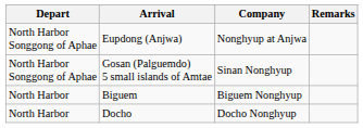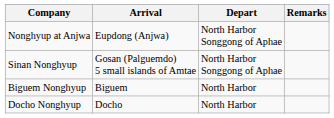 <table class="wikitable" style="margin:1em; font-size:90%;">
 <tr style="background:#b0c4de; text-align:center;">
+<th>Company</th>
+<th>Arrival</th>
 <th>Depart</th>
-<th>Arrival</th>
-<th>Company</th>
 <th>Remarks</th>
 </tr>
 <tr>
+<td>Nonghyup at Anjwa</td>
+<td>Eupdong (Anjwa)</td>
 <td>North Harbor <br> Songgong of Aphae</td>
-<td>Eupdong (Anjwa)</td>
-<td>Nonghyup at Anjwa</td>
 <td></td>
 </tr>
 <tr>
+<td>Sinan Nonghyup</td>
+<td>Gosan (Palguemdo)<br> 5 small islands of Amtae</td>
 <td>North Harbor <br> Songgong of Aphae</td>
-<td>Gosan (Palguemdo)<br> 5 small islands of Amtae</td>
-<td>Sinan Nonghyup</td>
 <td></td>
 </tr>
 <tr>
+<td>Biguem Nonghyup</td>
+<td>Biguem</td>
 <td>North Harbor</td>
-<td>Biguem</td>
-<td>Biguem Nonghyup</td>
 <td></td>
 </tr>
 <tr>
+<td>Docho Nonghyup</td>
+<td>Docho</td>
 <td>North Harbor</td>
-<td>Docho</td>
-<td>Docho Nonghyup</td>
 <td></td>
 </tr>
 </table>
